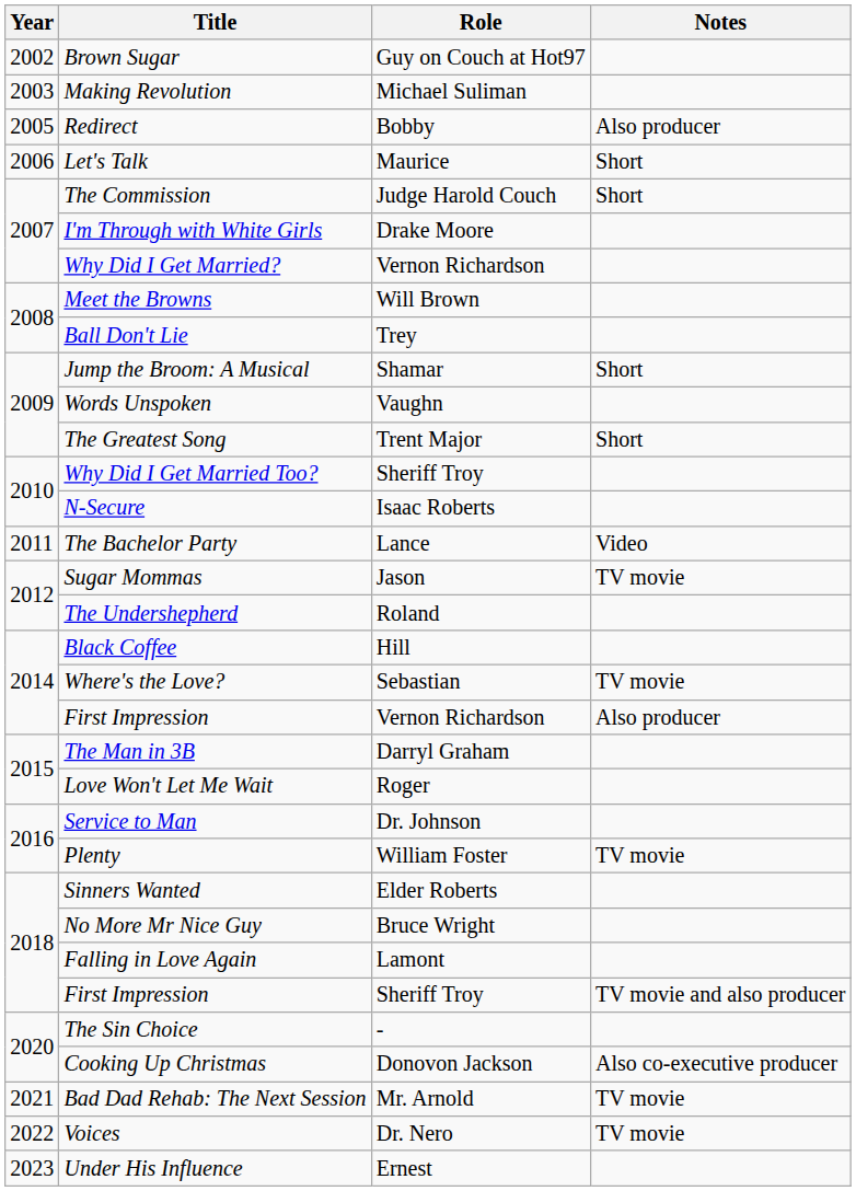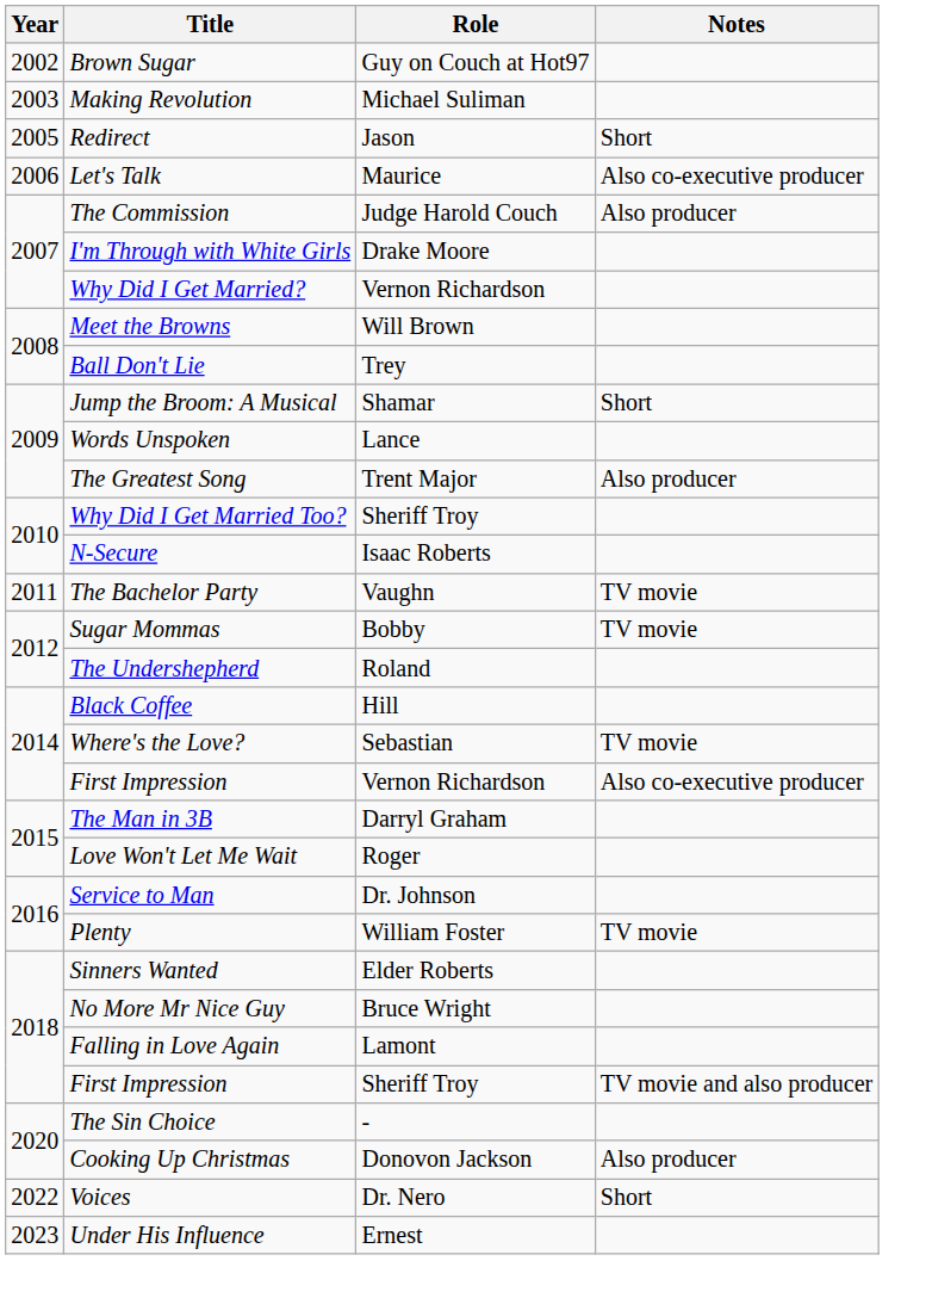 <table class="wikitable sortable">
 <tr>
 <th>Year</th>
 <th>Title</th>
 <th>Role</th>
 <th class="unsortable">Notes</th>
 </tr>
 <tr>
 <td>2002</td>
 <td><em>Brown Sugar </em></td>
 <td>Guy on Couch at Hot97</td>
 </tr>
 <tr>
 <td>2003</td>
 <td><em>Making Revolution</em></td>
 <td>Michael Suliman</td>
 <td></td>
 </tr>
 <tr>
 <td>2005</td>
 <td><em>Redirect</em></td>
-<td>Bobby</td>
-<td>Also producer</td>
+<td>Jason</td>
+<td>Short</td>
 </tr>
 <tr>
 <td>2006</td>
 <td><em>Let's Talk</em></td>
 <td>Maurice</td>
-<td>Short</td>
+<td>Also co-executive producer</td>
 </tr>
 <tr>
 <td rowspan="3">2007</td>
 <td><em>The Commission</em></td>
 <td>Judge Harold Couch</td>
-<td>Short</td>
+<td>Also producer</td>
 </tr>
 <tr>
 <td><em><a href='#'>I'm Through with White Girls</a></em></td>
 <td>Drake Moore</td>
 <td></td>
 </tr>
 <tr>
 <td><em><a href='#'>Why Did I Get Married?</a></em></td>
 <td>Vernon Richardson</td>
 <td></td>
 </tr>
 <tr>
 <td rowspan="2">2008</td>
 <td><em><a href='#'>Meet the Browns</a></em></td>
 <td>Will Brown</td>
 <td></td>
 </tr>
 <tr>
 <td><em><a href='#'>Ball Don't Lie</a></em></td>
 <td>Trey</td>
 <td></td>
 </tr>
 <tr>
 <td rowspan="3">2009</td>
 <td><em>Jump the Broom: A Musical</em></td>
 <td>Shamar</td>
 <td>Short</td>
 </tr>
 <tr>
 <td><em>Words Unspoken</em></td>
-<td>Vaughn</td>
+<td>Lance</td>
 <td></td>
 </tr>
 <tr>
 <td><em>The Greatest Song</em></td>
 <td>Trent Major</td>
-<td>Short</td>
+<td>Also producer</td>
 </tr>
 <tr>
 <td rowspan="2">2010</td>
 <td><em><a href='#'>Why Did I Get Married Too?</a></em></td>
 <td>Sheriff Troy</td>
 <td></td>
 </tr>
 <tr>
 <td><em><a href='#'>N-Secure</a></em></td>
 <td>Isaac Roberts</td>
 <td></td>
 </tr>
 <tr>
 <td>2011</td>
 <td><em>The Bachelor Party</em></td>
-<td>Lance</td>
-<td>Video</td>
+<td>Vaughn</td>
+<td>TV movie</td>
 </tr>
 <tr>
 <td rowspan="2">2012</td>
 <td><em>Sugar Mommas</em></td>
-<td>Jason</td>
+<td>Bobby</td>
 <td>TV movie</td>
 </tr>
 <tr>
 <td><em><a href='#'>The Undershepherd</a></em></td>
 <td>Roland</td>
 <td></td>
 </tr>
 <tr>
 <td rowspan="3">2014</td>
 <td><em><a href='#'>Black Coffee</a></em></td>
 <td>Hill</td>
 <td></td>
 </tr>
 <tr>
 <td><em>Where's the Love?</em></td>
 <td>Sebastian</td>
 <td>TV movie</td>
 </tr>
 <tr>
 <td><em>First Impression</em></td>
 <td>Vernon Richardson</td>
-<td>Also producer</td>
+<td>Also co-executive producer</td>
 </tr>
 <tr>
 <td rowspan="2">2015</td>
 <td><em><a href='#'>The Man in 3B</a></em></td>
 <td>Darryl Graham</td>
 <td></td>
 </tr>
 <tr>
 <td><em>Love Won't Let Me Wait</em></td>
 <td>Roger</td>
 <td></td>
 </tr>
 <tr>
 <td rowspan="2">2016</td>
 <td><em><a href='#'>Service to Man</a></em></td>
 <td>Dr. Johnson</td>
 <td></td>
 </tr>
 <tr>
 <td><em>Plenty</em></td>
 <td>William Foster</td>
 <td>TV movie</td>
 </tr>
 <tr>
 <td rowspan="4">2018</td>
 <td><em>Sinners Wanted</em></td>
 <td>Elder Roberts</td>
 <td></td>
 </tr>
 <tr>
 <td><em>No More Mr Nice Guy</em></td>
 <td>Bruce Wright</td>
 <td></td>
 </tr>
 <tr>
 <td><em>Falling in Love Again</em></td>
 <td>Lamont</td>
 <td></td>
 </tr>
 <tr>
 <td><em>First Impression</em></td>
 <td>Sheriff Troy</td>
 <td>TV movie and also producer</td>
 </tr>
 <tr>
 <td rowspan="2">2020</td>
 <td><em>The Sin Choice</em></td>
 <td>-</td>
 <td></td>
 </tr>
 <tr>
 <td><em>Cooking Up Christmas</em></td>
 <td>Donovon Jackson</td>
-<td>Also co-executive producer</td>
-</tr>
-<tr>
-<td>2021</td>
-<td><em>Bad Dad Rehab: The Next Session</em></td>
-<td>Mr. Arnold</td>
-<td>TV movie</td>
+<td>Also producer</td>
 </tr>
 <tr>
 <td>2022</td>
 <td><em>Voices</em></td>
 <td>Dr. Nero</td>
-<td>TV movie</td>
+<td>Short</td>
 </tr>
 <tr>
 <td>2023</td>
 <td><em>Under His Influence</em></td>
 <td>Ernest</td>
 <td></td>
 </tr>
 </table>
